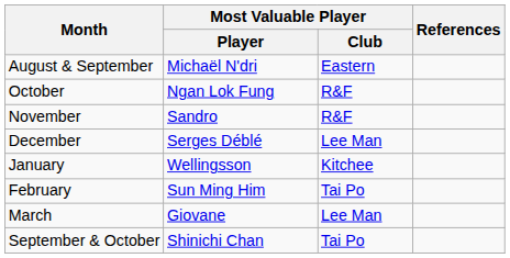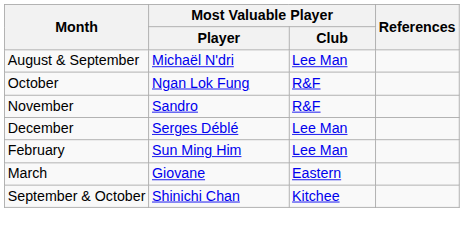 <table class="wikitable">
 <tr>
 <th rowspan="2">Month</th>
 <th colspan="2">Most Valuable Player</th>
 <th rowspan="2">References</th>
 </tr>
 <tr>
 <th width=150px>Player</th>
 <th width=90px>Club</th>
 </tr>
 <tr>
 <td>August & September</td>
 <td> <a href='#'>Michaël N'dri</a></td>
-<td><a href='#'>Eastern</a></td>
+<td><a href='#'>Lee Man</a></td>
 <td align=center></td>
 </tr>
 <tr>
 <td>October</td>
 <td> <a href='#'>Ngan Lok Fung</a></td>
 <td><a href='#'>R&F</a></td>
 <td align=center></td>
 </tr>
 <tr>
 <td>November</td>
 <td> <a href='#'>Sandro</a></td>
 <td><a href='#'>R&F</a></td>
 <td align=center></td>
 </tr>
 <tr>
 <td>December</td>
 <td> <a href='#'>Serges Déblé</a></td>
 <td><a href='#'>Lee Man</a></td>
 <td align=center></td>
 </tr>
 <tr>
-<td>January</td>
-<td> <a href='#'>Wellingsson</a></td>
-<td><a href='#'>Kitchee</a></td>
-<td align=center></td>
-</tr>
-<tr>
 <td>February</td>
 <td> <a href='#'>Sun Ming Him</a></td>
-<td><a href='#'>Tai Po</a></td>
+<td><a href='#'>Lee Man</a></td>
 <td align=center></td>
 </tr>
 <tr>
 <td>March</td>
 <td> <a href='#'>Giovane</a></td>
-<td><a href='#'>Lee Man</a></td>
+<td><a href='#'>Eastern</a></td>
 <td align=center></td>
 </tr>
 <tr>
 <td>September & October</td>
 <td> <a href='#'>Shinichi Chan</a></td>
-<td><a href='#'>Tai Po</a></td>
+<td><a href='#'>Kitchee</a></td>
 <td align=center></td>
 </tr>
 </table>
